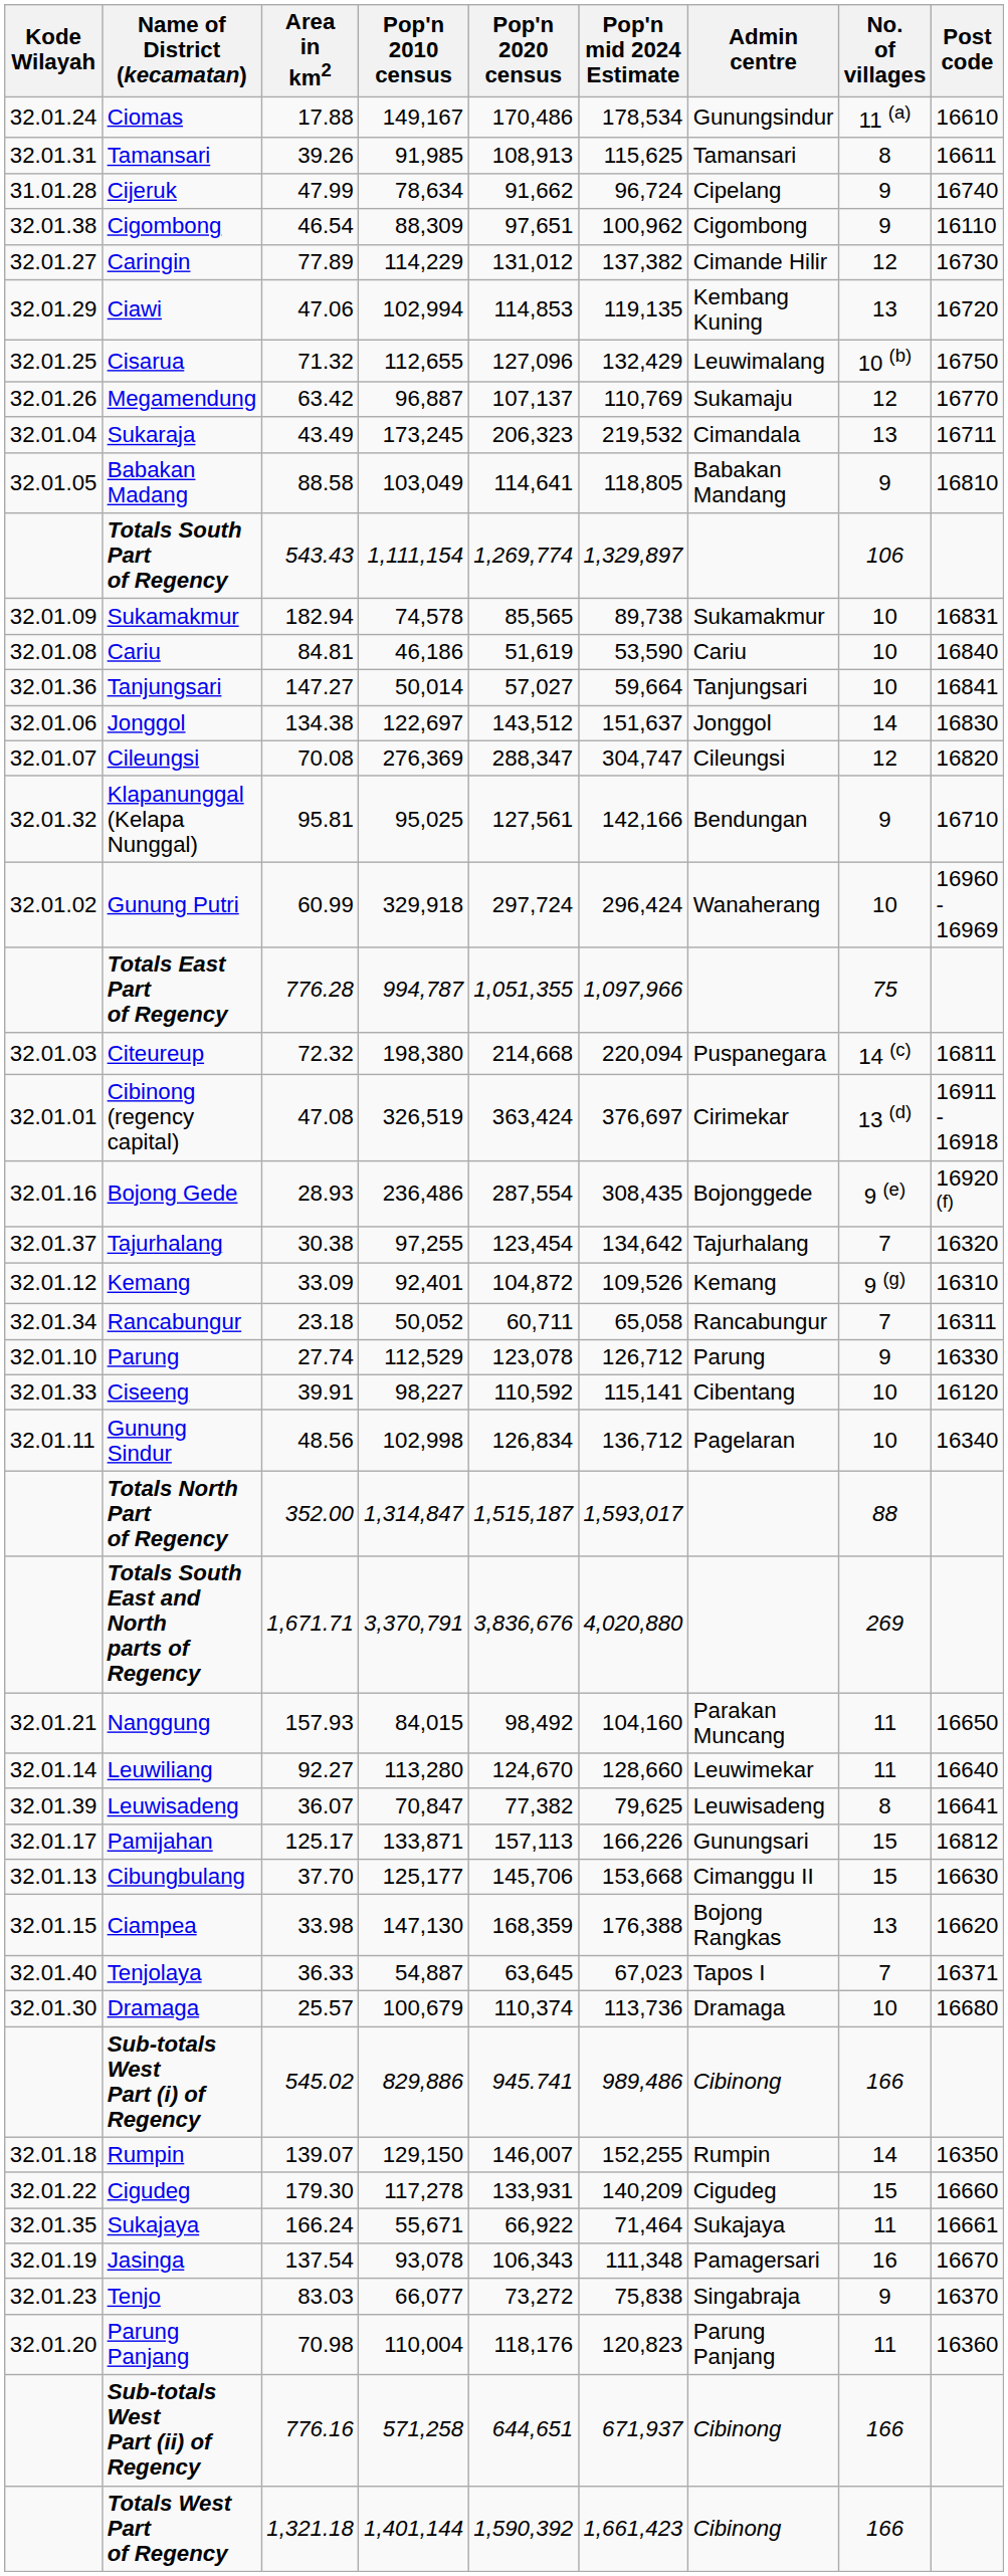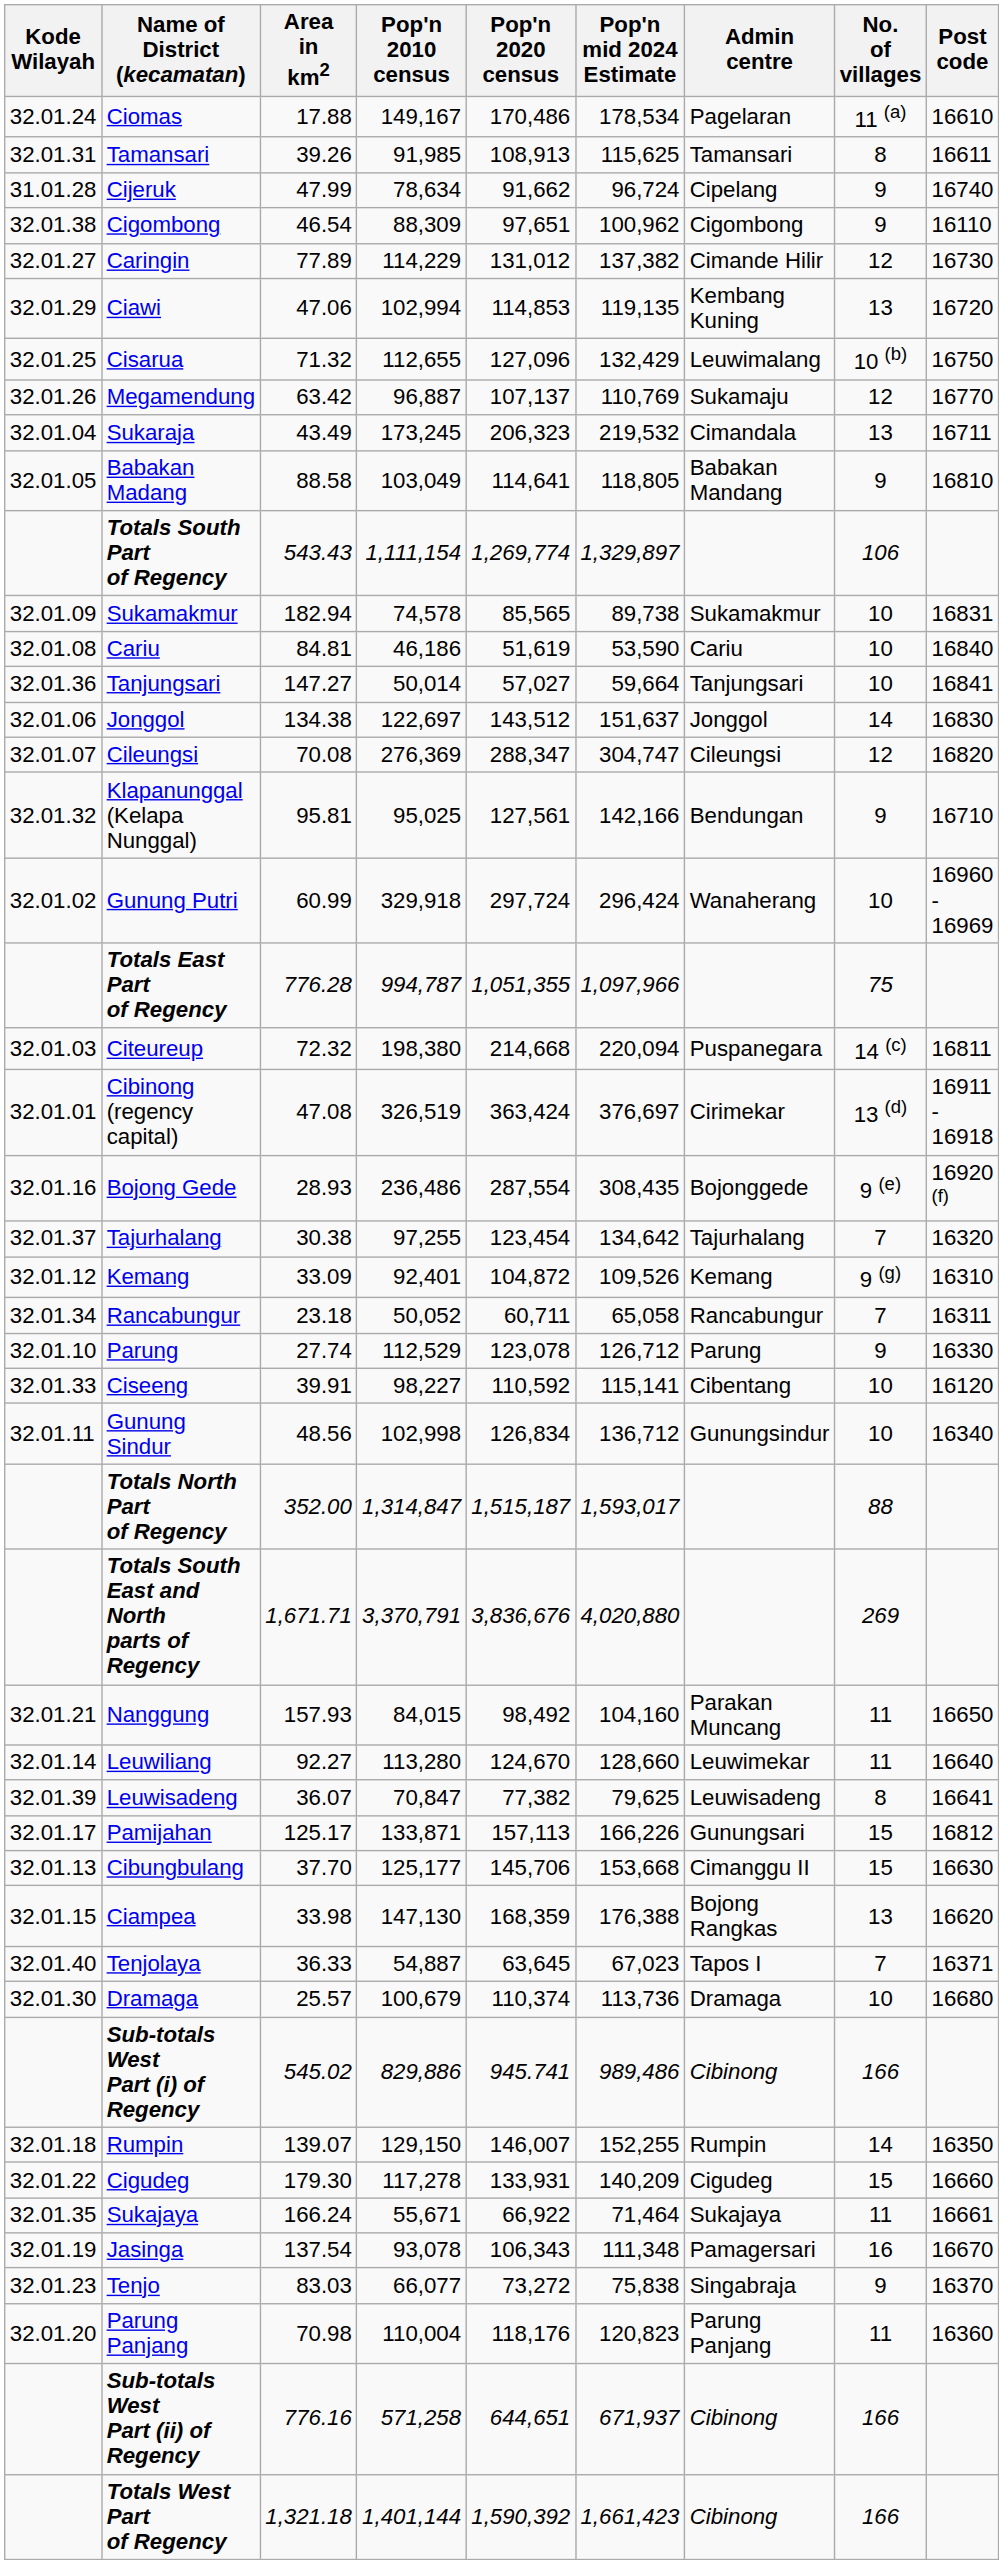 <table class="wikitable">
 <tr>
 <th>Kode <br>Wilayah</th>
 <th>Name of <br>District<br>(<em>kecamatan</em>)</th>
 <th>Area<br>in <br> km<sup>2</sup></th>
 <th>Pop'n <br>2010<br>census</th>
 <th>Pop'n <br>2020<br>census</th>
 <th>Pop'n <br>mid 2024<br>Estimate</th>
 <th>Admin<br>centre</th>
 <th>No.<br>of<br>villages</th>
 <th>Post<br>code</th>
 </tr>
 <tr>
 <td>32.01.24</td>
 <td><a href='#'>Ciomas</a></td>
 <td align="right">17.88</td>
 <td align="right">149,167</td>
 <td align="right">170,486</td>
 <td align="right">178,534</td>
-<td>Gunungsindur</td>
+<td>Pagelaran</td>
 <td align="center">11 <sup>(a)</sup></td>
 <td>16610</td>
 </tr>
 <tr>
 <td>32.01.31</td>
 <td><a href='#'>Tamansari</a></td>
 <td align="right">39.26</td>
 <td align="right">91,985</td>
 <td align="right">108,913</td>
 <td align="right">115,625</td>
 <td>Tamansari</td>
 <td align="center">8</td>
 <td>16611</td>
 </tr>
 <tr>
 <td>31.01.28</td>
 <td><a href='#'>Cijeruk</a></td>
 <td align="right">47.99</td>
 <td align="right">78,634</td>
 <td align="right">91,662</td>
 <td align="right">96,724</td>
 <td>Cipelang</td>
 <td align="center">9</td>
 <td>16740</td>
 </tr>
 <tr>
 <td>32.01.38</td>
 <td><a href='#'>Cigombong</a></td>
 <td align="right">46.54</td>
 <td align="right">88,309</td>
 <td align="right">97,651</td>
 <td align="right">100,962</td>
 <td>Cigombong</td>
 <td align="center">9</td>
 <td>16110</td>
 </tr>
 <tr>
 <td>32.01.27</td>
 <td><a href='#'>Caringin</a></td>
 <td align="right">77.89</td>
 <td align="right">114,229</td>
 <td align="right">131,012</td>
 <td align="right">137,382</td>
 <td>Cimande Hilir</td>
 <td align="center">12</td>
 <td>16730</td>
 </tr>
 <tr>
 <td>32.01.29</td>
 <td><a href='#'>Ciawi</a></td>
 <td align="right">47.06</td>
 <td align="right">102,994</td>
 <td align="right">114,853</td>
 <td align="right">119,135</td>
 <td>Kembang Kuning</td>
 <td align="center">13</td>
 <td>16720</td>
 </tr>
 <tr>
 <td>32.01.25</td>
 <td><a href='#'>Cisarua</a></td>
 <td align="right">71.32</td>
 <td align="right">112,655</td>
 <td align="right">127,096</td>
 <td align="right">132,429</td>
 <td>Leuwimalang</td>
 <td align="center">10 <sup>(b)</sup></td>
 <td>16750</td>
 </tr>
 <tr>
 <td>32.01.26</td>
 <td><a href='#'>Megamendung</a></td>
 <td align="right">63.42</td>
 <td align="right">96,887</td>
 <td align="right">107,137</td>
 <td align="right">110,769</td>
 <td>Sukamaju</td>
 <td align="center">12</td>
 <td>16770</td>
 </tr>
 <tr>
 <td>32.01.04</td>
 <td><a href='#'>Sukaraja</a></td>
 <td align="right">43.49</td>
 <td align="right">173,245</td>
 <td align="right">206,323</td>
 <td align="right">219,532</td>
 <td>Cimandala</td>
 <td align="center">13</td>
 <td>16711</td>
 </tr>
 <tr>
 <td>32.01.05</td>
 <td><a href='#'>Babakan Madang</a></td>
 <td align="right">88.58</td>
 <td align="right">103,049</td>
 <td align="right">114,641</td>
 <td align="right">118,805</td>
 <td>Babakan Mandang</td>
 <td align="center">9</td>
 <td>16810</td>
 </tr>
 <tr>
 <td></td>
 <td><strong><em>Totals South Part<br>of Regency</em></strong></td>
 <td align="right"><em>543.43</em></td>
 <td align="right"><em>1,111,154</em></td>
 <td align="right"><em>1,269,774</em></td>
 <td align="right"><em>1,329,897</em></td>
 <td><em> </em></td>
 <td align="center"><em>106</em></td>
 <td></td>
 </tr>
 <tr>
 <td>32.01.09</td>
 <td><a href='#'>Sukamakmur</a></td>
 <td align="right">182.94</td>
 <td align="right">74,578</td>
 <td align="right">85,565</td>
 <td align="right">89,738</td>
 <td>Sukamakmur</td>
 <td align="center">10</td>
 <td>16831</td>
 </tr>
 <tr>
 <td>32.01.08</td>
 <td><a href='#'>Cariu</a></td>
 <td align="right">84.81</td>
 <td align="right">46,186</td>
 <td align="right">51,619</td>
 <td align="right">53,590</td>
 <td>Cariu</td>
 <td align="center">10</td>
 <td>16840</td>
 </tr>
 <tr>
 <td>32.01.36</td>
 <td><a href='#'>Tanjungsari</a></td>
 <td align="right">147.27</td>
 <td align="right">50,014</td>
 <td align="right">57,027</td>
 <td align="right">59,664</td>
 <td>Tanjungsari</td>
 <td align="center">10</td>
 <td>16841</td>
 </tr>
 <tr>
 <td>32.01.06</td>
 <td><a href='#'>Jonggol</a></td>
 <td align="right">134.38</td>
 <td align="right">122,697</td>
 <td align="right">143,512</td>
 <td align="right">151,637</td>
 <td>Jonggol</td>
 <td align="center">14</td>
 <td>16830</td>
 </tr>
 <tr>
 <td>32.01.07</td>
 <td><a href='#'>Cileungsi</a></td>
 <td align="right">70.08</td>
 <td align="right">276,369</td>
 <td align="right">288,347</td>
 <td align="right">304,747</td>
 <td>Cileungsi</td>
 <td align="center">12</td>
 <td>16820</td>
 </tr>
 <tr>
 <td>32.01.32</td>
 <td><a href='#'>Klapanunggal</a> <br>(Kelapa Nunggal)</td>
 <td align="right">95.81</td>
 <td align="right">95,025</td>
 <td align="right">127,561</td>
 <td align="right">142,166</td>
 <td>Bendungan</td>
 <td align="center">9</td>
 <td>16710</td>
 </tr>
 <tr>
 <td>32.01.02</td>
 <td><a href='#'>Gunung Putri</a></td>
 <td align="right">60.99</td>
 <td align="right">329,918</td>
 <td align="right">297,724</td>
 <td align="right">296,424</td>
 <td>Wanaherang</td>
 <td align="center">10</td>
 <td>16960 <br>- 16969</td>
 </tr>
 <tr>
 <td></td>
 <td><strong><em>Totals East Part<br>of Regency</em></strong></td>
 <td align="right"><em>776.28</em></td>
 <td align="right"><em>994,787</em></td>
 <td align="right"><em>1,051,355</em></td>
 <td align="right"><em>1,097,966</em></td>
 <td><em> </em></td>
 <td align="center"><em>75</em></td>
 <td></td>
 </tr>
 <tr>
 <td>32.01.03</td>
 <td><a href='#'>Citeureup</a></td>
 <td align="right">72.32</td>
 <td align="right">198,380</td>
 <td align="right">214,668</td>
 <td align="right">220,094</td>
 <td>Puspanegara</td>
 <td align="center">14 <sup>(c)</sup></td>
 <td>16811</td>
 </tr>
 <tr>
 <td>32.01.01</td>
 <td><a href='#'>Cibinong</a> <br> (regency capital)</td>
 <td align="right">47.08</td>
 <td align="right">326,519</td>
 <td align="right">363,424</td>
 <td align="right">376,697</td>
 <td>Cirimekar</td>
 <td align="center">13 <sup>(d)</sup></td>
 <td>16911 <br>- 16918</td>
 </tr>
 <tr>
 <td>32.01.16</td>
 <td><a href='#'>Bojong Gede</a></td>
 <td align="right">28.93</td>
 <td align="right">236,486</td>
 <td align="right">287,554</td>
 <td align="right">308,435</td>
 <td>Bojonggede</td>
 <td align="center">9 <sup>(e)</sup></td>
 <td>16920 <sup>(f)</sup></td>
 </tr>
 <tr>
 <td>32.01.37</td>
 <td><a href='#'>Tajurhalang</a></td>
 <td align="right">30.38</td>
 <td align="right">97,255</td>
 <td align="right">123,454</td>
 <td align="right">134,642</td>
 <td>Tajurhalang</td>
 <td align="center">7</td>
 <td>16320</td>
 </tr>
 <tr>
 <td>32.01.12</td>
 <td><a href='#'>Kemang</a></td>
 <td align="right">33.09</td>
 <td align="right">92,401</td>
 <td align="right">104,872</td>
 <td align="right">109,526</td>
 <td>Kemang</td>
 <td align="center">9 <sup>(g)</sup></td>
 <td>16310</td>
 </tr>
 <tr>
 <td>32.01.34</td>
 <td><a href='#'>Rancabungur</a></td>
 <td align="right">23.18</td>
 <td align="right">50,052</td>
 <td align="right">60,711</td>
 <td align="right">65,058</td>
 <td>Rancabungur</td>
 <td align="center">7</td>
 <td>16311</td>
 </tr>
 <tr>
 <td>32.01.10</td>
 <td><a href='#'>Parung</a></td>
 <td align="right">27.74</td>
 <td align="right">112,529</td>
 <td align="right">123,078</td>
 <td align="right">126,712</td>
 <td>Parung</td>
 <td align="center">9</td>
 <td>16330</td>
 </tr>
 <tr>
 <td>32.01.33</td>
 <td><a href='#'>Ciseeng</a></td>
 <td align="right">39.91</td>
 <td align="right">98,227</td>
 <td align="right">110,592</td>
 <td align="right">115,141</td>
 <td>Cibentang</td>
 <td align="center">10</td>
 <td>16120</td>
 </tr>
 <tr>
 <td>32.01.11</td>
 <td><a href='#'>Gunung Sindur</a></td>
 <td align="right">48.56</td>
 <td align="right">102,998</td>
 <td align="right">126,834</td>
 <td align="right">136,712</td>
-<td>Pagelaran</td>
+<td>Gunungsindur</td>
 <td align="center">10</td>
 <td>16340</td>
 </tr>
 <tr>
 <td></td>
 <td><strong><em>Totals North Part<br>of Regency</em></strong></td>
 <td align="right"><em>352.00</em></td>
 <td align="right"><em>1,314,847</em></td>
 <td align="right"><em>1,515,187</em></td>
 <td align="right"><em>1,593,017</em></td>
 <td><em> </em></td>
 <td align="center"><em>88</em></td>
 <td></td>
 </tr>
 <tr>
 <td></td>
 <td><strong><em>Totals South<br> East and North <br>parts of Regency</em></strong></td>
 <td align="right"><em>1,671.71</em></td>
 <td align="right"><em>3,370,791</em></td>
 <td align="right"><em>3,836,676</em></td>
 <td align="right"><em>4,020,880</em></td>
 <td></td>
 <td align="center"><em>269</em></td>
 <td></td>
 </tr>
 <tr>
 <td>32.01.21</td>
 <td><a href='#'>Nanggung</a></td>
 <td align="right">157.93</td>
 <td align="right">84,015</td>
 <td align="right">98,492</td>
 <td align="right">104,160</td>
 <td>Parakan Muncang</td>
 <td align="center">11</td>
 <td>16650</td>
 </tr>
 <tr>
 <td>32.01.14</td>
 <td><a href='#'>Leuwiliang</a></td>
 <td align="right">92.27</td>
 <td align="right">113,280</td>
 <td align="right">124,670</td>
 <td align="right">128,660</td>
 <td>Leuwimekar</td>
 <td align="center">11</td>
 <td>16640</td>
 </tr>
 <tr>
 <td>32.01.39</td>
 <td><a href='#'>Leuwisadeng</a></td>
 <td align="right">36.07</td>
 <td align="right">70,847</td>
 <td align="right">77,382</td>
 <td align="right">79,625</td>
 <td>Leuwisadeng</td>
 <td align="center">8</td>
 <td>16641</td>
 </tr>
 <tr>
 <td>32.01.17</td>
 <td><a href='#'>Pamijahan</a></td>
 <td align="right">125.17</td>
 <td align="right">133,871</td>
 <td align="right">157,113</td>
 <td align="right">166,226</td>
 <td>Gunungsari</td>
 <td align="center">15</td>
 <td>16812</td>
 </tr>
 <tr>
 <td>32.01.13</td>
 <td><a href='#'>Cibungbulang</a></td>
 <td align="right">37.70</td>
 <td align="right">125,177</td>
 <td align="right">145,706</td>
 <td align="right">153,668</td>
 <td>Cimanggu II</td>
 <td align="center">15</td>
 <td>16630</td>
 </tr>
 <tr>
 <td>32.01.15</td>
 <td><a href='#'>Ciampea</a></td>
 <td align="right">33.98</td>
 <td align="right">147,130</td>
 <td align="right">168,359</td>
 <td align="right">176,388</td>
 <td>Bojong Rangkas</td>
 <td align="center">13</td>
 <td>16620</td>
 </tr>
 <tr>
 <td>32.01.40</td>
 <td><a href='#'>Tenjolaya</a></td>
 <td align="right">36.33</td>
 <td align="right">54,887</td>
 <td align="right">63,645</td>
 <td align="right">67,023</td>
 <td>Tapos I</td>
 <td align="center">7</td>
 <td>16371</td>
 </tr>
 <tr>
 <td>32.01.30</td>
 <td><a href='#'>Dramaga</a></td>
 <td align="right">25.57</td>
 <td align="right">100,679</td>
 <td align="right">110,374</td>
 <td align="right">113,736</td>
 <td>Dramaga</td>
 <td align="center">10</td>
 <td>16680</td>
 </tr>
 <tr>
 <td></td>
 <td><strong><em>Sub-totals West <br>Part (i) of Regency</em></strong></td>
 <td align="right"><em>545.02</em></td>
 <td align="right"><em>829,886</em></td>
 <td align="right"><em>945.741</em></td>
 <td align="right"><em>989,486</em></td>
 <td><em>Cibinong</em></td>
 <td align="center"><em>166</em></td>
 <td></td>
 </tr>
 <tr>
 <td>32.01.18</td>
 <td><a href='#'>Rumpin</a></td>
 <td align="right">139.07</td>
 <td align="right">129,150</td>
 <td align="right">146,007</td>
 <td align="right">152,255</td>
 <td>Rumpin</td>
 <td align="center">14</td>
 <td>16350</td>
 </tr>
 <tr>
 <td>32.01.22</td>
 <td><a href='#'>Cigudeg</a></td>
 <td align="right">179.30</td>
 <td align="right">117,278</td>
 <td align="right">133,931</td>
 <td align="right">140,209</td>
 <td>Cigudeg</td>
 <td align="center">15</td>
 <td>16660</td>
 </tr>
 <tr>
 <td>32.01.35</td>
 <td><a href='#'>Sukajaya</a></td>
 <td align="right">166.24</td>
 <td align="right">55,671</td>
 <td align="right">66,922</td>
 <td align="right">71,464</td>
 <td>Sukajaya</td>
 <td align="center">11</td>
 <td>16661</td>
 </tr>
 <tr>
 <td>32.01.19</td>
 <td><a href='#'>Jasinga</a></td>
 <td align="right">137.54</td>
 <td align="right">93,078</td>
 <td align="right">106,343</td>
 <td align="right">111,348</td>
 <td>Pamagersari</td>
 <td align="center">16</td>
 <td>16670</td>
 </tr>
 <tr>
 <td>32.01.23</td>
 <td><a href='#'>Tenjo</a></td>
 <td align="right">83.03</td>
 <td align="right">66,077</td>
 <td align="right">73,272</td>
 <td align="right">75,838</td>
 <td>Singabraja</td>
 <td align="center">9</td>
 <td>16370</td>
 </tr>
 <tr>
 <td>32.01.20</td>
 <td><a href='#'>Parung Panjang</a></td>
 <td align="right">70.98</td>
 <td align="right">110,004</td>
 <td align="right">118,176</td>
 <td align="right">120,823</td>
 <td>Parung Panjang</td>
 <td align="center">11</td>
 <td>16360</td>
 </tr>
 <tr>
 <td></td>
 <td><strong><em>Sub-totals West <br>Part (ii) of Regency</em></strong></td>
 <td align="right"><em>776.16</em></td>
 <td align="right"><em>571,258</em></td>
 <td align="right"><em>644,651</em></td>
 <td align="right"><em>671,937</em></td>
 <td><em>Cibinong</em></td>
 <td align="center"><em>166</em></td>
 <td></td>
 </tr>
 <tr>
 <td></td>
 <td><strong><em>Totals West Part<br>of Regency</em></strong></td>
 <td align="right"><em>1,321.18</em></td>
 <td align="right"><em>1,401,144</em></td>
 <td align="right"><em>1,590,392</em></td>
 <td align="right"><em>1,661,423</em></td>
 <td><em>Cibinong</em></td>
 <td align="center"><em>166</em></td>
 <td></td>
 </tr>
 </table>
